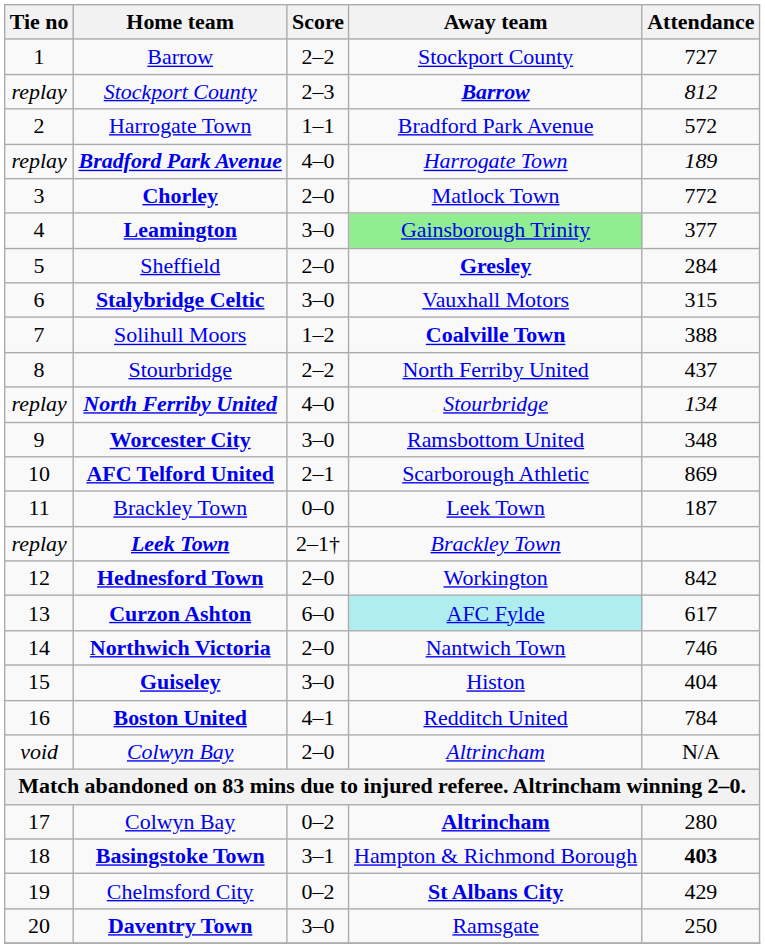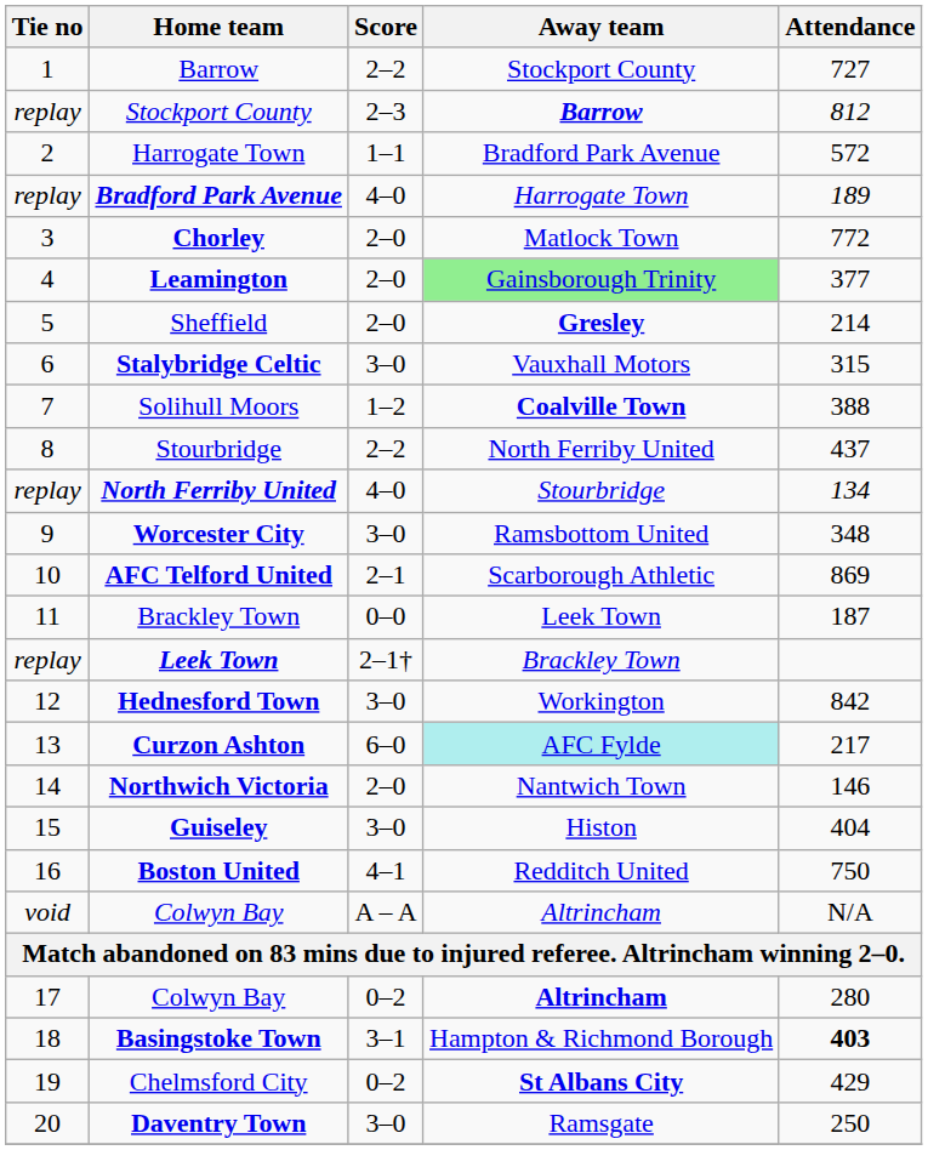 <table class="wikitable" style="text-align:center">
 <tr>
 <th>Tie no</th>
 <th>Home team</th>
 <th>Score</th>
 <th>Away team</th>
 <th>Attendance</th>
 </tr>
 <tr>
 <td>1</td>
 <td><a href='#'>Barrow</a></td>
 <td>2–2</td>
 <td><a href='#'>Stockport County</a></td>
 <td>727</td>
 </tr>
 <tr>
 <td><em>replay</em></td>
 <td><em><a href='#'>Stockport County</a></em></td>
 <td>2–3</td>
 <td><strong><em><a href='#'>Barrow</a></em></strong></td>
 <td><em>812</em></td>
 </tr>
 <tr>
 <td>2</td>
 <td><a href='#'>Harrogate Town</a></td>
 <td>1–1</td>
 <td><a href='#'>Bradford Park Avenue</a></td>
 <td>572</td>
 </tr>
 <tr>
 <td><em>replay</em></td>
 <td><strong><em><a href='#'>Bradford Park Avenue</a></em></strong></td>
 <td>4–0</td>
 <td><em><a href='#'>Harrogate Town</a></em></td>
 <td><em>189</em></td>
 </tr>
 <tr>
 <td>3</td>
 <td><strong><a href='#'>Chorley</a></strong></td>
 <td>2–0</td>
 <td><a href='#'>Matlock Town</a></td>
 <td>772</td>
 </tr>
 <tr>
 <td>4</td>
 <td><strong><a href='#'>Leamington</a></strong></td>
-<td>3–0</td>
+<td>2–0</td>
 <td style="background: lightgreen;"><a href='#'>Gainsborough Trinity</a></td>
 <td>377</td>
 </tr>
 <tr>
 <td>5</td>
 <td><a href='#'>Sheffield</a></td>
 <td>2–0</td>
 <td><strong><a href='#'>Gresley</a></strong></td>
-<td>284</td>
+<td>214</td>
 </tr>
 <tr>
 <td>6</td>
 <td><strong><a href='#'>Stalybridge Celtic</a></strong></td>
 <td>3–0</td>
 <td><a href='#'>Vauxhall Motors</a></td>
 <td>315</td>
 </tr>
 <tr>
 <td>7</td>
 <td><a href='#'>Solihull Moors</a></td>
 <td>1–2</td>
 <td><strong><a href='#'>Coalville Town</a></strong></td>
 <td>388</td>
 </tr>
 <tr>
 <td>8</td>
 <td><a href='#'>Stourbridge</a></td>
 <td>2–2</td>
 <td><a href='#'>North Ferriby United</a></td>
 <td>437</td>
 </tr>
 <tr>
 <td><em>replay</em></td>
 <td><strong><em><a href='#'>North Ferriby United</a></em></strong></td>
 <td>4–0</td>
 <td><em><a href='#'>Stourbridge</a></em></td>
 <td><em>134</em></td>
 </tr>
 <tr>
 <td>9</td>
 <td><strong><a href='#'>Worcester City</a></strong></td>
 <td>3–0</td>
 <td><a href='#'>Ramsbottom United</a></td>
 <td>348</td>
 </tr>
 <tr>
 <td>10</td>
 <td><strong><a href='#'>AFC Telford United</a></strong></td>
 <td>2–1</td>
 <td><a href='#'>Scarborough Athletic</a></td>
 <td>869</td>
 </tr>
 <tr>
 <td>11</td>
 <td><a href='#'>Brackley Town</a></td>
 <td>0–0</td>
 <td><a href='#'>Leek Town</a></td>
 <td>187</td>
 </tr>
 <tr>
 <td><em>replay</em></td>
 <td><strong><em><a href='#'>Leek Town</a></em></strong></td>
 <td>2–1†</td>
 <td><em><a href='#'>Brackley Town</a></em></td>
 <td></td>
 </tr>
 <tr>
 <td>12</td>
 <td><strong><a href='#'>Hednesford Town</a></strong></td>
-<td>2–0</td>
+<td>3–0</td>
 <td><a href='#'>Workington</a></td>
 <td>842</td>
 </tr>
 <tr>
 <td>13</td>
 <td><strong><a href='#'>Curzon Ashton</a></strong></td>
 <td>6–0</td>
 <td style="background: paleturquoise;"><a href='#'>AFC Fylde</a></td>
-<td>617</td>
+<td>217</td>
 </tr>
 <tr>
 <td>14</td>
 <td><strong><a href='#'>Northwich Victoria</a></strong></td>
 <td>2–0</td>
 <td><a href='#'>Nantwich Town</a></td>
-<td>746</td>
+<td>146</td>
 </tr>
 <tr>
 <td>15</td>
 <td><strong><a href='#'>Guiseley</a></strong></td>
 <td>3–0</td>
 <td><a href='#'>Histon</a></td>
 <td>404</td>
 </tr>
 <tr>
 <td>16</td>
 <td><strong><a href='#'>Boston United</a></strong></td>
 <td>4–1</td>
 <td><a href='#'>Redditch United</a></td>
-<td>784</td>
+<td>750</td>
 </tr>
 <tr>
 <td><em>void</em></td>
 <td><em><a href='#'>Colwyn Bay</a></em></td>
-<td>2–0</td>
+<td>A – A</td>
 <td><em><a href='#'>Altrincham</a></em></td>
 <td>N/A</td>
 </tr>
 <tr>
 <th colspan="5">Match abandoned on 83 mins due to injured referee. Altrincham winning 2–0.</th>
 </tr>
 <tr>
 <td>17</td>
 <td><a href='#'>Colwyn Bay</a></td>
 <td>0–2</td>
 <td><strong><a href='#'>Altrincham</a></strong></td>
 <td>280</td>
 </tr>
 <tr>
 <td>18</td>
 <td><strong><a href='#'>Basingstoke Town</a></strong></td>
 <td>3–1</td>
 <td><a href='#'>Hampton & Richmond Borough</a></td>
 <td><strong>403</strong></td>
 </tr>
 <tr>
 <td>19</td>
 <td><a href='#'>Chelmsford City</a></td>
 <td>0–2</td>
 <td><strong><a href='#'>St Albans City</a></strong></td>
 <td>429</td>
 </tr>
 <tr>
 <td>20</td>
 <td><strong><a href='#'>Daventry Town</a></strong></td>
 <td>3–0</td>
 <td><a href='#'>Ramsgate</a></td>
 <td>250</td>
 </tr>
 <tr>
 </tr>
 </table>
